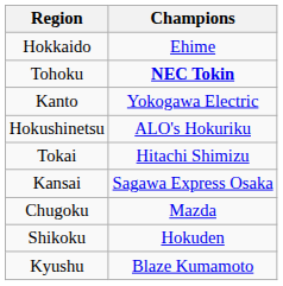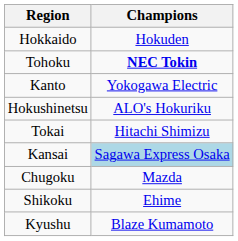 <table class="wikitable" style="text-align:center;">
 <tr>
 <th>Region</th>
 <th>Champions</th>
 </tr>
 <tr>
 <td>Hokkaido</td>
-<td><a href='#'>Ehime</a></td>
+<td><a href='#'>Hokuden</a></td>
 </tr>
 <tr>
 <td>Tohoku</td>
 <td><strong><a href='#'>NEC Tokin</a></strong></td>
 </tr>
 <tr>
 <td>Kanto</td>
 <td><a href='#'>Yokogawa Electric</a></td>
 </tr>
 <tr>
 <td>Hokushinetsu</td>
 <td><a href='#'>ALO's Hokuriku</a></td>
 </tr>
 <tr>
 <td>Tokai</td>
 <td><a href='#'>Hitachi Shimizu</a></td>
 </tr>
 <tr>
 <td>Kansai</td>
-<td><a href='#'>Sagawa Express Osaka</a></td>
+<td style="background: lightblue;"><a href='#'>Sagawa Express Osaka</a></td>
 </tr>
 <tr>
 <td>Chugoku</td>
 <td><a href='#'>Mazda</a></td>
 </tr>
 <tr>
 <td>Shikoku</td>
-<td><a href='#'>Hokuden</a></td>
+<td><a href='#'>Ehime</a></td>
 </tr>
 <tr>
 <td>Kyushu</td>
 <td><a href='#'>Blaze Kumamoto</a></td>
 </tr>
 </table>
